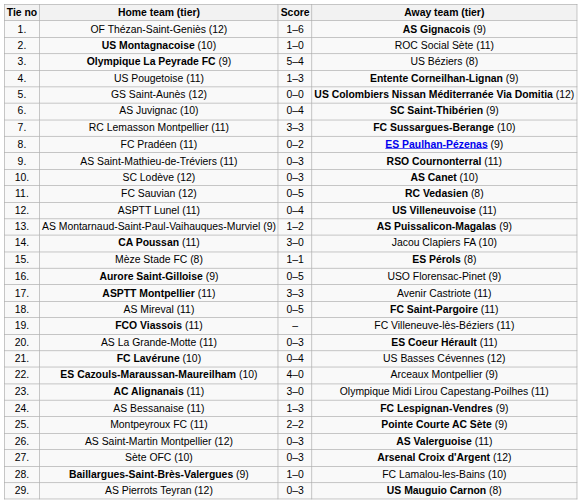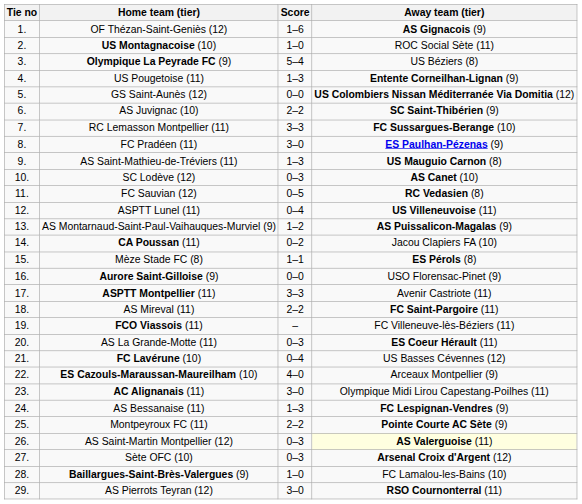 <table class="wikitable" style="text-align: center">
 <tr>
 <th>Tie no</th>
 <th>Home team (tier)</th>
 <th>Score</th>
 <th>Away team (tier)</th>
 </tr>
 <tr>
 <td>1.</td>
 <td>OF Thézan-Saint-Geniès (12)</td>
 <td>1–6</td>
 <td><strong>AS Gignacois</strong> (9)</td>
 </tr>
 <tr>
 <td>2.</td>
 <td><strong>US Montagnacoise</strong> (10)</td>
 <td>1–0</td>
 <td>ROC Social Sète (11)</td>
 </tr>
 <tr>
 <td>3.</td>
 <td><strong>Olympique La Peyrade FC</strong> (9)</td>
 <td>5–4</td>
 <td>US Béziers (8)</td>
 </tr>
 <tr>
 <td>4.</td>
 <td>US Pougetoise (11)</td>
 <td>1–3</td>
 <td><strong>Entente Corneilhan-Lignan</strong> (9)</td>
 </tr>
 <tr>
 <td>5.</td>
 <td>GS Saint-Aunès (12)</td>
 <td>0–0 </td>
 <td><strong>US Colombiers Nissan Méditerranée Via Domitia</strong> (12)</td>
 </tr>
 <tr>
 <td>6.</td>
 <td>AS Juvignac (10)</td>
-<td>0–4</td>
+<td>2–2 </td>
 <td><strong>SC Saint-Thibérien</strong> (9)</td>
 </tr>
 <tr>
 <td>7.</td>
 <td>RC Lemasson Montpellier (11)</td>
 <td>3–3 </td>
 <td><strong>FC Sussargues-Berange</strong> (10)</td>
 </tr>
 <tr>
 <td>8.</td>
 <td>FC Pradéen (11)</td>
-<td>0–2</td>
+<td>3–0</td>
 <td><strong><a href='#'>ES Paulhan-Pézenas</a></strong> (9)</td>
 </tr>
 <tr>
 <td>9.</td>
 <td>AS Saint-Mathieu-de-Tréviers (11)</td>
-<td>0–3</td>
-<td><strong>RSO Cournonterral</strong> (11)</td>
+<td>1–3</td>
+<td><strong>US Mauguio Carnon</strong> (8)</td>
 </tr>
 <tr>
 <td>10.</td>
 <td>SC Lodève (12)</td>
 <td>0–3</td>
 <td><strong>AS Canet</strong> (10)</td>
 </tr>
 <tr>
 <td>11.</td>
 <td>FC Sauvian (12)</td>
 <td>0–5</td>
 <td><strong>RC Vedasien</strong> (8)</td>
 </tr>
 <tr>
 <td>12.</td>
 <td>ASPTT Lunel (11)</td>
 <td>0–4</td>
 <td><strong>US Villeneuvoise</strong> (11)</td>
 </tr>
 <tr>
 <td>13.</td>
 <td>AS Montarnaud-Saint-Paul-Vaihauques-Murviel (9)</td>
 <td>1–2</td>
 <td><strong>AS Puissalicon-Magalas</strong> (9)</td>
 </tr>
 <tr>
 <td>14.</td>
 <td><strong>CA Poussan</strong> (11)</td>
-<td>3–0</td>
+<td>0–2</td>
 <td>Jacou Clapiers FA (10)</td>
 </tr>
 <tr>
 <td>15.</td>
 <td>Mèze Stade FC (8)</td>
 <td>1–1 </td>
 <td><strong>ES Pérols</strong> (8)</td>
 </tr>
 <tr>
 <td>16.</td>
 <td><strong>Aurore Saint-Gilloise</strong> (9)</td>
-<td>0–5</td>
+<td>0–0 </td>
 <td>USO Florensac-Pinet (9)</td>
 </tr>
 <tr>
 <td>17.</td>
 <td><strong>ASPTT Montpellier</strong> (11)</td>
 <td>3–3 </td>
 <td>Avenir Castriote (11)</td>
 </tr>
 <tr>
 <td>18.</td>
 <td>AS Mireval (11)</td>
-<td>0–5</td>
+<td>2–2 </td>
 <td><strong>FC Saint-Pargoire</strong> (11)</td>
 </tr>
 <tr>
 <td>19.</td>
 <td><strong>FCO Viassois</strong> (11)</td>
 <td>–</td>
 <td>FC Villeneuve-lès-Béziers (11)</td>
 </tr>
 <tr>
 <td>20.</td>
 <td>AS La Grande-Motte (11)</td>
 <td>0–3</td>
 <td><strong>ES Coeur Hérault</strong> (11)</td>
 </tr>
 <tr>
 <td>21.</td>
 <td><strong>FC Lavérune</strong> (10)</td>
 <td>0–4</td>
 <td>US Basses Cévennes (12)</td>
 </tr>
 <tr>
 <td>22.</td>
 <td><strong>ES Cazouls-Maraussan-Maureilham</strong> (10)</td>
 <td>4–0</td>
 <td>Arceaux Montpellier (9)</td>
 </tr>
 <tr>
 <td>23.</td>
 <td><strong>AC Alignanais</strong> (11)</td>
 <td>3–0</td>
 <td>Olympique Midi Lirou Capestang-Poilhes (11)</td>
 </tr>
 <tr>
 <td>24.</td>
 <td>AS Bessanaise (11)</td>
 <td>1–3</td>
 <td><strong>FC Lespignan-Vendres</strong> (9)</td>
 </tr>
 <tr>
 <td>25.</td>
 <td>Montpeyroux FC (11)</td>
 <td>2–2 </td>
 <td><strong>Pointe Courte AC Sète</strong> (9)</td>
 </tr>
 <tr>
 <td>26.</td>
 <td>AS Saint-Martin Montpellier (12)</td>
 <td>0–3</td>
-<td><strong>AS Valerguoise</strong> (11)</td>
+<td style="background: lightyellow;"><strong>AS Valerguoise</strong> (11)</td>
 </tr>
 <tr>
 <td>27.</td>
 <td>Sète OFC (10)</td>
 <td>0–3</td>
 <td><strong>Arsenal Croix d'Argent</strong> (12)</td>
 </tr>
 <tr>
 <td>28.</td>
 <td><strong>Baillargues-Saint-Brès-Valergues</strong> (9)</td>
 <td>1–0</td>
 <td>FC Lamalou-les-Bains (10)</td>
 </tr>
 <tr>
 <td>29.</td>
 <td>AS Pierrots Teyran (12)</td>
-<td>0–3</td>
-<td><strong>US Mauguio Carnon</strong> (8)</td>
+<td>3–0</td>
+<td><strong>RSO Cournonterral</strong> (11)</td>
 </tr>
 </table>
